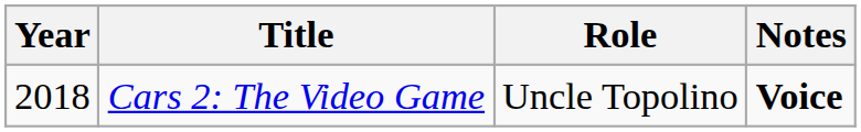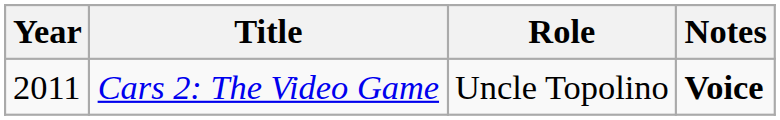 <table class = "wikitable sortable">
 <tr>
 <th>Year</th>
 <th>Title</th>
 <th>Role</th>
 <th class = "unsortable">Notes</th>
 </tr>
 <tr>
-<td>2018</td>
+<td>2011</td>
 <td><em><a href='#'>Cars 2: The Video Game</a></em></td>
 <td>Uncle Topolino</td>
 <td><strong>Voice</strong></td>
 </tr>
 </table>
